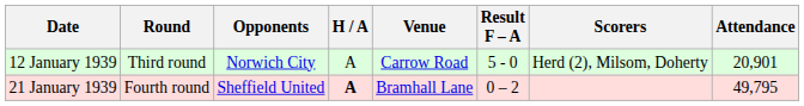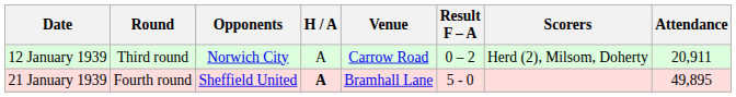 <table class="wikitable" style="text-align:center">
 <tr>
 <th>Date</th>
 <th>Round</th>
 <th>Opponents</th>
 <th>H / A</th>
 <th>Venue</th>
 <th>Result<br>F – A</th>
 <th>Scorers</th>
 <th>Attendance</th>
 </tr>
 <tr bgcolor="#ddffdd">
 <td>12 January 1939</td>
 <td>Third round</td>
 <td><a href='#'>Norwich City</a></td>
 <td>A</td>
 <td><a href='#'>Carrow Road</a></td>
-<td>5 - 0</td>
+<td>0 – 2</td>
 <td>Herd (2), Milsom, Doherty</td>
-<td>20,901</td>
+<td>20,911</td>
 </tr>
 <tr bgcolor="#ffdddd">
 <td>21 January 1939</td>
 <td>Fourth round</td>
 <td><a href='#'>Sheffield United</a></td>
 <td><strong>A</strong></td>
 <td><a href='#'>Bramhall Lane</a></td>
-<td>0 – 2</td>
+<td>5 - 0</td>
 <td></td>
-<td>49,795</td>
+<td>49,895</td>
 </tr>
 </table>
